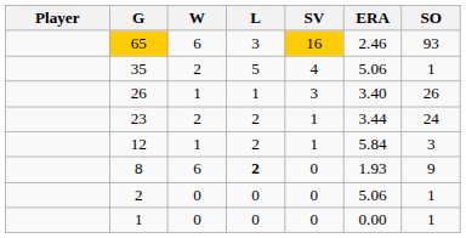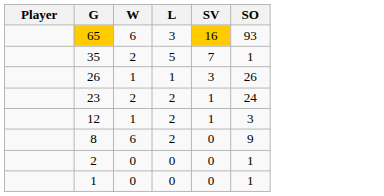 <table class="wikitable sortable">
 <tr>
 <th bgcolor="#DDDDFF" width="16%">Player</th>
 <th bgcolor="#DDDDFF" width="9%">G</th>
 <th bgcolor="#DDDDFF" width="9%">W</th>
 <th bgcolor="#DDDDFF" width="9%">L</th>
 <th bgcolor="#DDDDFF" width="9%">SV</th>
-<th bgcolor="#DDDDFF" width="9%">ERA</th>
 <th bgcolor="#DDDDFF" width="9%">SO</th>
 </tr>
 <tr align="center">
 <td></td>
 <td bgcolor="#FFCC00">65</td>
 <td>6</td>
 <td>3</td>
 <td bgcolor="#FFCC00">16</td>
-<td>2.46</td>
 <td>93</td>
 </tr>
 <tr align="center">
 <td></td>
 <td>35</td>
 <td>2</td>
 <td>5</td>
-<td>4</td>
-<td>5.06</td>
+<td>7</td>
 <td>1</td>
 </tr>
 <tr align="center">
 <td></td>
 <td>26</td>
 <td>1</td>
 <td>1</td>
 <td>3</td>
-<td>3.40</td>
 <td>26</td>
 </tr>
 <tr align="center">
 <td></td>
 <td>23</td>
 <td>2</td>
 <td>2</td>
 <td>1</td>
-<td>3.44</td>
 <td>24</td>
 </tr>
 <tr align="center">
 <td></td>
 <td>12</td>
 <td>1</td>
 <td>2</td>
 <td>1</td>
-<td>5.84</td>
 <td>3</td>
 </tr>
 <tr align="center">
 <td></td>
 <td>8</td>
 <td>6</td>
-<td><strong>2</strong></td>
+<td>2</td>
 <td>0</td>
-<td>1.93</td>
 <td>9</td>
 </tr>
 <tr align="center">
 <td></td>
 <td>2</td>
 <td>0</td>
 <td>0</td>
 <td>0</td>
-<td>5.06</td>
 <td>1</td>
 </tr>
 <tr align="center">
 <td></td>
 <td>1</td>
 <td>0</td>
 <td>0</td>
 <td>0</td>
-<td>0.00</td>
 <td>1</td>
 </tr>
 </table>
